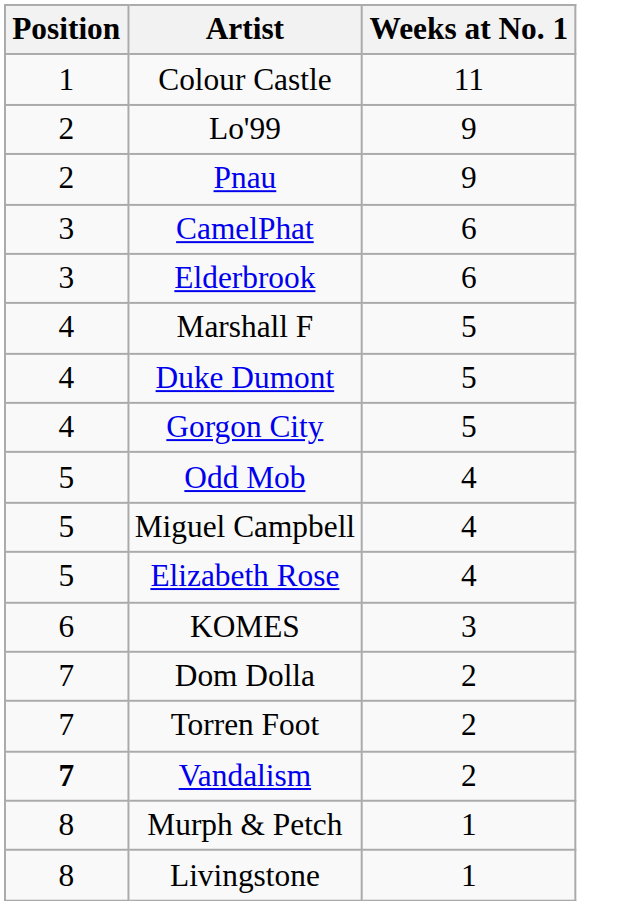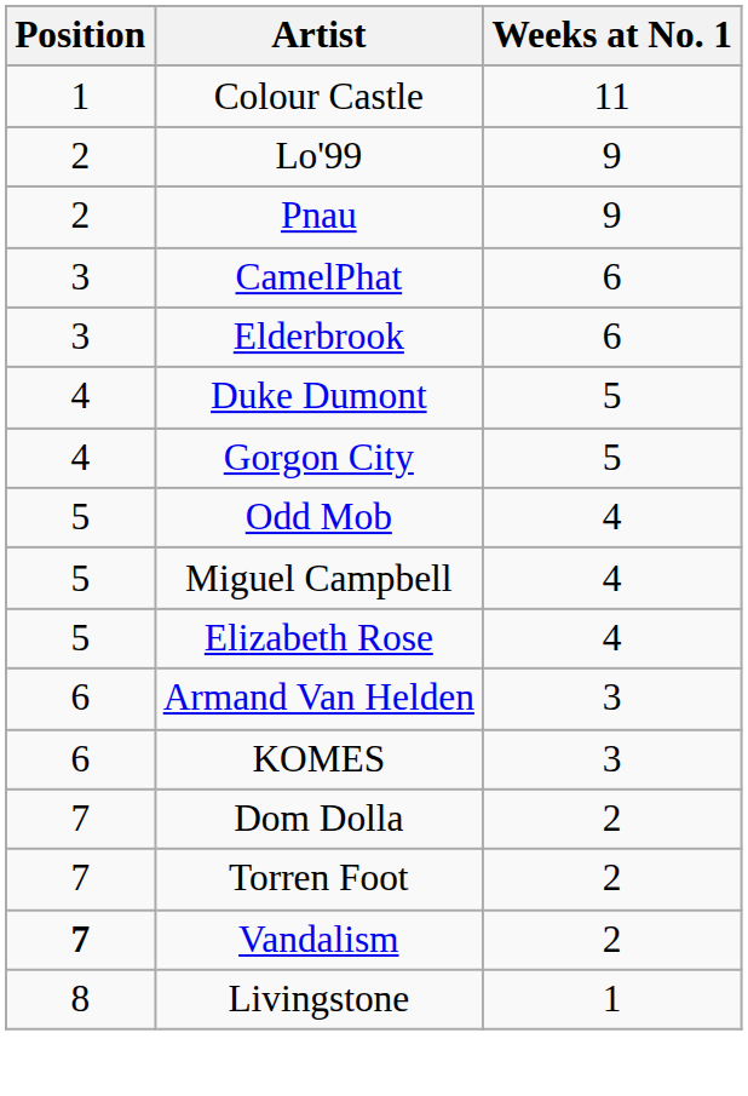 <table class="wikitable">
 <tr>
 <th style="text-align: center;">Position</th>
 <th style="text-align: center;">Artist</th>
 <th style="text-align: center;">Weeks at No. 1</th>
 </tr>
 <tr>
 <td style="text-align: center;">1</td>
 <td style="text-align: center;">Colour Castle</td>
 <td style="text-align: center;">11</td>
 </tr>
 <tr>
 <td style="text-align: center;">2</td>
 <td style="text-align: center;">Lo'99</td>
 <td style="text-align: center;">9</td>
 </tr>
 <tr>
 <td style="text-align: center;">2</td>
 <td style="text-align: center;"><a href='#'>Pnau</a></td>
 <td style="text-align: center;">9</td>
 </tr>
 <tr>
 <td style="text-align: center;">3</td>
 <td style="text-align: center;"><a href='#'>CamelPhat</a></td>
 <td style="text-align: center;">6</td>
 </tr>
 <tr>
 <td style="text-align: center;">3</td>
 <td style="text-align: center;"><a href='#'>Elderbrook</a></td>
 <td style="text-align: center;">6</td>
 </tr>
 <tr>
 <td style="text-align: center;">4</td>
-<td style="text-align: center;">Marshall F</td>
-<td style="text-align: center;">5</td>
-</tr>
-<tr>
-<td style="text-align: center;">4</td>
 <td style="text-align: center;"><a href='#'>Duke Dumont</a></td>
 <td style="text-align: center;">5</td>
 </tr>
 <tr>
 <td style="text-align: center;">4</td>
 <td style="text-align: center;"><a href='#'>Gorgon City</a></td>
 <td style="text-align: center;">5</td>
 </tr>
 <tr>
 <td style="text-align: center;">5</td>
 <td style="text-align: center;"><a href='#'>Odd Mob</a></td>
 <td style="text-align: center;">4</td>
 </tr>
 <tr>
 <td style="text-align: center;">5</td>
 <td style="text-align: center;">Miguel Campbell</td>
 <td style="text-align: center;">4</td>
 </tr>
 <tr>
 <td style="text-align: center;">5</td>
 <td style="text-align: center;"><a href='#'>Elizabeth Rose</a></td>
 <td style="text-align: center;">4</td>
 </tr>
 <tr>
 <td style="text-align: center;">6</td>
+<td style="text-align: center;"><a href='#'>Armand Van Helden</a></td>
+<td style="text-align: center;">3</td>
+</tr>
+<tr>
+<td style="text-align: center;">6</td>
 <td style="text-align: center;">KOMES</td>
 <td style="text-align: center;">3</td>
 </tr>
 <tr>
 <td style="text-align: center;">7</td>
 <td style="text-align: center;">Dom Dolla</td>
 <td style="text-align: center;">2</td>
 </tr>
 <tr>
 <td style="text-align: center;">7</td>
 <td style="text-align: center;">Torren Foot</td>
 <td style="text-align: center;">2</td>
 </tr>
 <tr>
 <td style="text-align: center;"><strong>7</strong></td>
 <td style="text-align: center;"><a href='#'>Vandalism</a></td>
 <td style="text-align: center;">2</td>
 </tr>
 <tr>
 <td style="text-align: center;">8</td>
-<td style="text-align: center;">Murph & Petch</td>
-<td style="text-align: center;">1</td>
-</tr>
-<tr>
-<td style="text-align: center;">8</td>
 <td style="text-align: center;">Livingstone</td>
 <td style="text-align: center;">1</td>
 </tr>
 </table>
